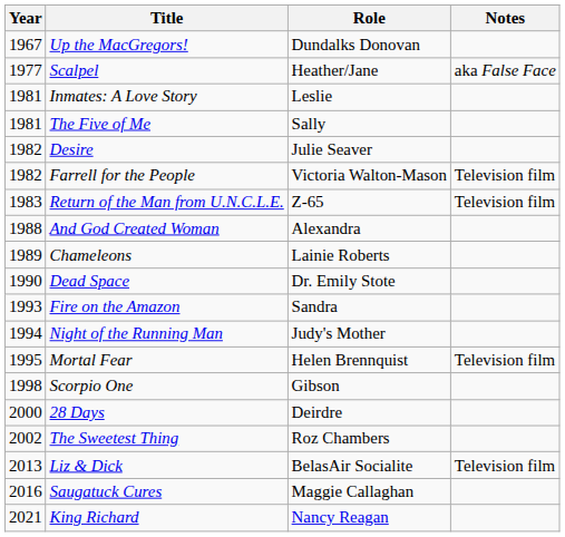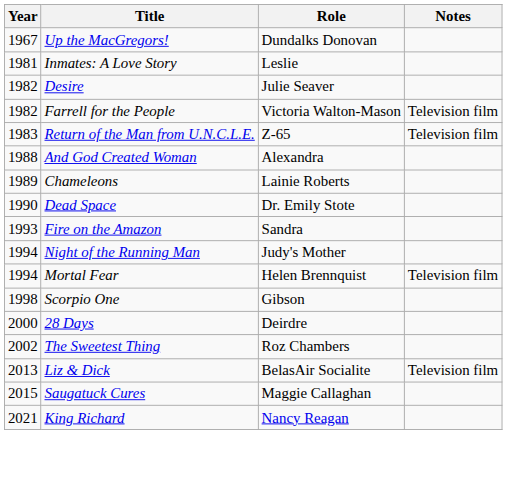 <table class="wikitable sortable">
 <tr>
 <th>Year</th>
 <th>Title</th>
 <th>Role</th>
 <th class="unsortable">Notes</th>
 </tr>
 <tr>
 <td>1967</td>
 <td><em><a href='#'>Up the MacGregors!</a></em></td>
 <td>Dundalks Donovan</td>
 <td></td>
 </tr>
 <tr>
-<td>1977</td>
-<td><em><a href='#'>Scalpel</a></em></td>
-<td>Heather/Jane</td>
-<td>aka <em>False Face</em></td>
-</tr>
-<tr>
 <td>1981</td>
 <td><em>Inmates: A Love Story</em></td>
 <td>Leslie</td>
-<td></td>
-</tr>
-<tr>
-<td>1981</td>
-<td><em><a href='#'>The Five of Me</a></em></td>
-<td>Sally</td>
 <td></td>
 </tr>
 <tr>
 <td>1982</td>
 <td><em><a href='#'>Desire</a></em></td>
 <td>Julie Seaver</td>
 <td></td>
 </tr>
 <tr>
 <td>1982</td>
 <td><em>Farrell for the People</em></td>
 <td>Victoria Walton-Mason</td>
 <td>Television film</td>
 </tr>
 <tr>
 <td>1983</td>
 <td><em><a href='#'>Return of the Man from U.N.C.L.E.</a></em></td>
 <td>Z-65</td>
 <td>Television film</td>
 </tr>
 <tr>
 <td>1988</td>
 <td><em><a href='#'>And God Created Woman</a></em></td>
 <td>Alexandra</td>
 <td></td>
 </tr>
 <tr>
 <td>1989</td>
 <td><em>Chameleons</em></td>
 <td>Lainie Roberts</td>
 <td></td>
 </tr>
 <tr>
 <td>1990</td>
 <td><em><a href='#'>Dead Space</a></em></td>
 <td>Dr. Emily Stote</td>
 <td></td>
 </tr>
 <tr>
 <td>1993</td>
 <td><em><a href='#'>Fire on the Amazon</a></em></td>
 <td>Sandra</td>
 <td></td>
 </tr>
 <tr>
 <td>1994</td>
 <td><em><a href='#'>Night of the Running Man</a></em></td>
 <td>Judy's Mother</td>
 <td></td>
 </tr>
 <tr>
-<td>1995</td>
+<td>1994</td>
 <td><em>Mortal Fear</em></td>
 <td>Helen Brennquist</td>
 <td>Television film</td>
 </tr>
 <tr>
 <td>1998</td>
 <td><em>Scorpio One</em></td>
 <td>Gibson</td>
 <td></td>
 </tr>
 <tr>
 <td>2000</td>
 <td><em><a href='#'>28 Days</a></em></td>
 <td>Deirdre</td>
 <td></td>
 </tr>
 <tr>
 <td>2002</td>
 <td><em><a href='#'>The Sweetest Thing</a></em></td>
 <td>Roz Chambers</td>
 <td></td>
 </tr>
 <tr>
 <td>2013</td>
 <td><em><a href='#'>Liz & Dick</a></em></td>
 <td>BelasAir Socialite</td>
 <td>Television film</td>
 </tr>
 <tr>
-<td>2016</td>
+<td>2015</td>
 <td><em><a href='#'>Saugatuck Cures</a></em></td>
 <td>Maggie Callaghan</td>
 <td></td>
 </tr>
 <tr>
 <td>2021</td>
 <td><em><a href='#'>King Richard</a></em></td>
 <td><a href='#'>Nancy Reagan</a></td>
 <td></td>
 </tr>
 </table>
